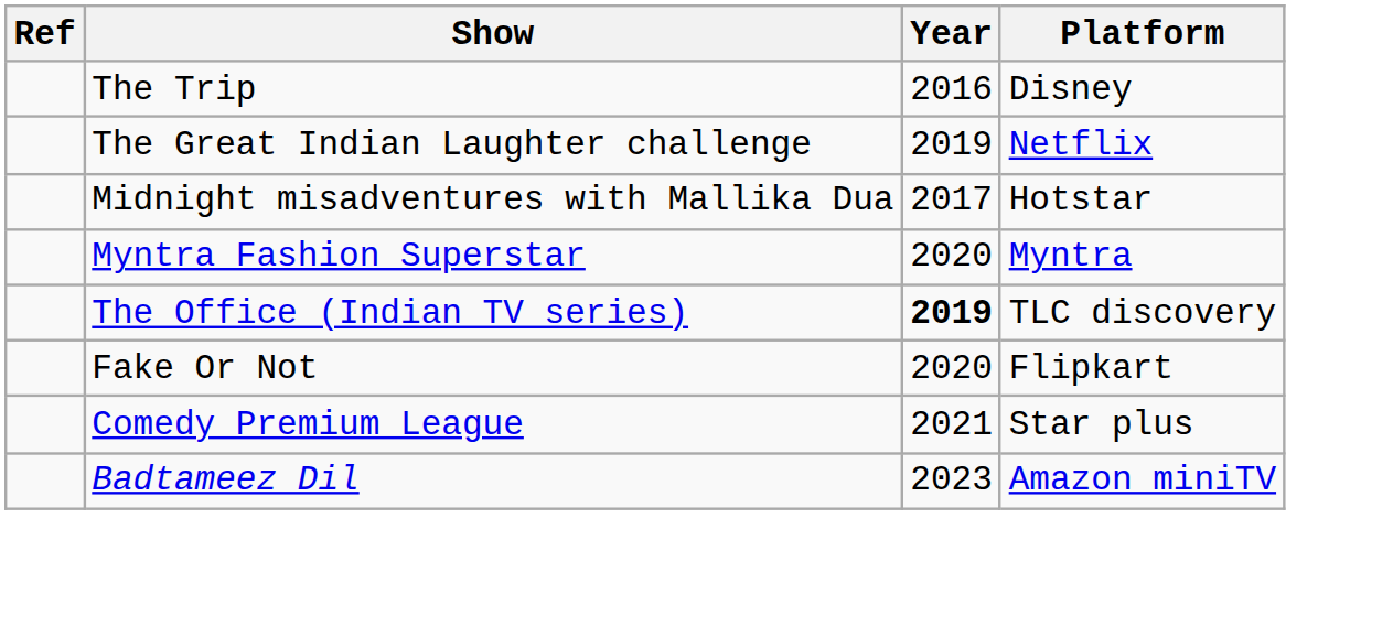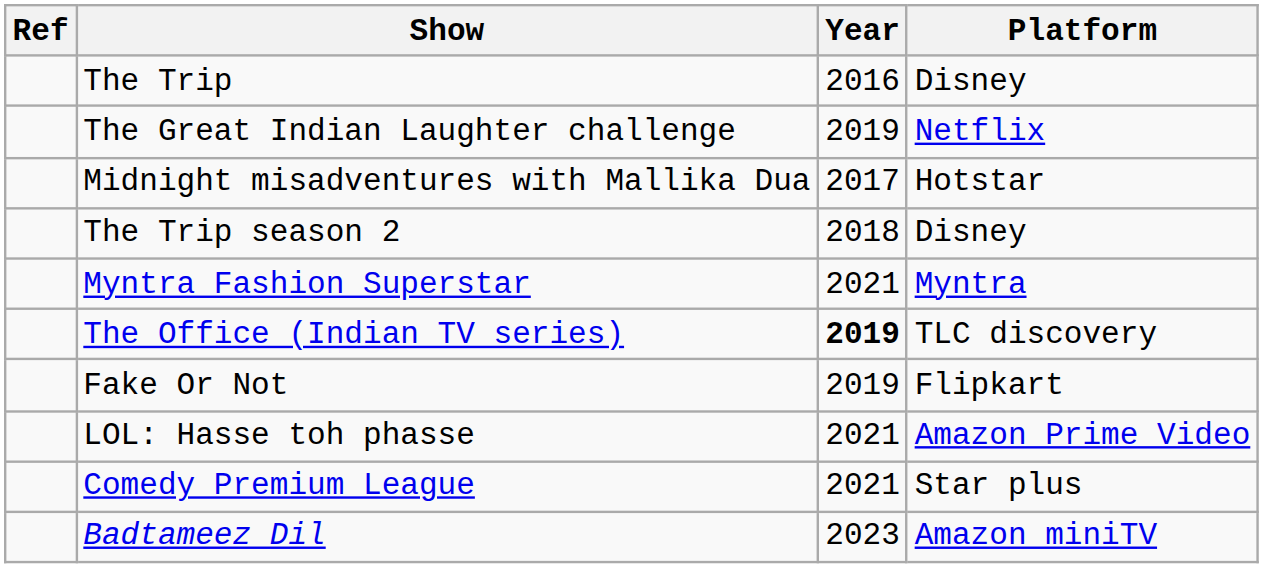 <table class="wikitable">
 <tr>
 <th>Ref</th>
 <th>Show</th>
 <th>Year</th>
 <th>Platform</th>
 </tr>
 <tr>
 <td></td>
 <td>The Trip</td>
 <td>2016</td>
 <td>Disney</td>
 </tr>
 <tr>
 <td></td>
 <td>The Great Indian Laughter challenge</td>
 <td>2019</td>
 <td><a href='#'>Netflix</a></td>
 </tr>
 <tr>
 <td></td>
 <td>Midnight misadventures with Mallika Dua</td>
 <td>2017</td>
 <td>Hotstar</td>
 </tr>
 <tr>
 <td></td>
+<td>The Trip season 2</td>
+<td>2018</td>
+<td>Disney</td>
+</tr>
+<tr>
+<td></td>
 <td><a href='#'>Myntra Fashion Superstar</a></td>
-<td>2020</td>
+<td>2021</td>
 <td><a href='#'>Myntra</a></td>
 </tr>
 <tr>
 <td></td>
 <td><a href='#'>The Office (Indian TV series)</a></td>
 <td><strong>2019</strong></td>
 <td>TLC discovery</td>
 </tr>
 <tr>
 <td></td>
 <td>Fake Or Not</td>
-<td>2020</td>
+<td>2019</td>
 <td>Flipkart</td>
+</tr>
+<tr>
+<td></td>
+<td>LOL: Hasse toh phasse</td>
+<td>2021</td>
+<td><a href='#'>Amazon Prime Video</a></td>
 </tr>
 <tr>
 <td></td>
 <td><a href='#'>Comedy Premium League</a></td>
 <td>2021</td>
 <td>Star plus</td>
 </tr>
 <tr>
 <td></td>
 <td><em><a href='#'>Badtameez Dil</a></em></td>
 <td>2023</td>
 <td><a href='#'>Amazon miniTV</a></td>
 </tr>
 </table>
